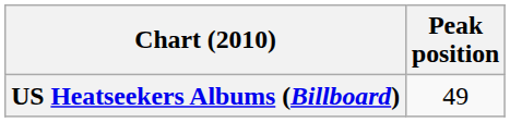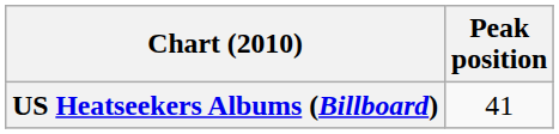 <table class="wikitable sortable plainrowheaders" style="text-align:center">
 <tr>
 <th scope="col">Chart (2010)</th>
 <th scope="col">Peak<br>position</th>
 </tr>
 <tr>
 <th scope="row">US <a href='#'>Heatseekers Albums</a> (<em><a href='#'>Billboard</a></em>)</th>
-<td>49</td>
+<td>41</td>
 </tr>
 </table>
